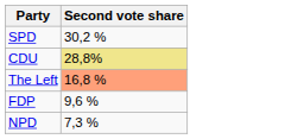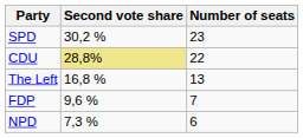 <table class="wikitable">
 <tr>
 <th>Party</th>
 <th>Second vote share</th>
+<th>Number of seats</th>
 </tr>
 <tr>
 <td><a href='#'>SPD</a></td>
 <td>30,2 %</td>
+<td>23</td>
 </tr>
 <tr>
 <td><a href='#'>CDU</a></td>
 <td style="background: khaki;">28,8%</td>
+<td>22</td>
 </tr>
 <tr>
 <td><a href='#'>The Left</a></td>
-<td style="background: lightsalmon;">16,8 %</td>
+<td>16,8 %</td>
+<td>13</td>
 </tr>
 <tr>
 <td><a href='#'>FDP</a></td>
 <td>9,6 %</td>
+<td>7</td>
 </tr>
 <tr>
 <td><a href='#'>NPD</a></td>
 <td>7,3 %</td>
+<td>6</td>
 </tr>
 </table>
